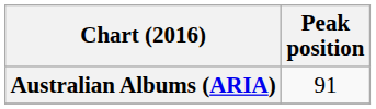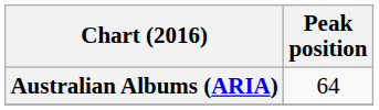 <table class="wikitable sortable plainrowheaders" style="text-align:center">
 <tr>
 <th scope="col">Chart (2016)</th>
 <th scope="col">Peak<br> position</th>
 </tr>
 <tr>
 <th scope="row">Australian Albums (<a href='#'>ARIA</a>)</th>
-<td>91</td>
+<td>64</td>
 </tr>
 <tr>
 </tr>
 <tr>
 </tr>
 </table>
